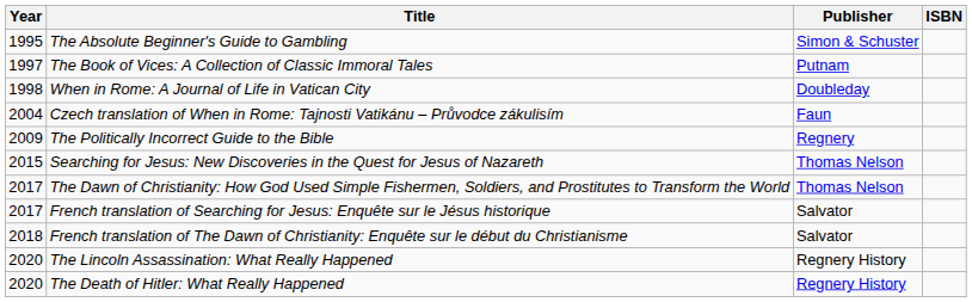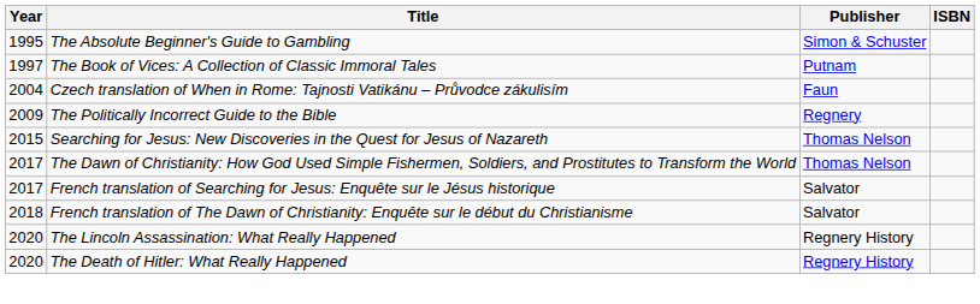 <table class="wikitable sortable">
 <tr>
 <th>Year</th>
 <th>Title</th>
 <th>Publisher</th>
 <th>ISBN</th>
 </tr>
 <tr>
 <td>1995</td>
 <td><em>The Absolute Beginner's Guide to Gambling </em></td>
 <td><a href='#'>Simon & Schuster</a></td>
 <td></td>
 </tr>
 <tr>
 <td>1997</td>
 <td><em>The Book of Vices: A Collection of Classic Immoral Tales</em></td>
 <td><a href='#'>Putnam</a></td>
-<td></td>
-</tr>
-<tr>
-<td>1998</td>
-<td><em>When in Rome: A Journal of Life in Vatican City</em></td>
-<td><a href='#'>Doubleday</a></td>
 <td></td>
 </tr>
 <tr>
 <td>2004</td>
 <td><em>Czech translation of When in Rome: Tajnosti Vatikánu – Průvodce zákulisím</em></td>
 <td><a href='#'>Faun</a></td>
 <td></td>
 </tr>
 <tr>
 <td>2009</td>
 <td><em>The Politically Incorrect Guide to the Bible</em></td>
 <td><a href='#'>Regnery</a></td>
 <td></td>
 </tr>
 <tr>
 <td>2015</td>
 <td><em>Searching for Jesus: New Discoveries in the Quest for Jesus of Nazareth</em></td>
 <td><a href='#'>Thomas Nelson</a></td>
 <td></td>
 </tr>
 <tr>
 <td>2017</td>
 <td><em>The Dawn of Christianity: How God Used Simple Fishermen, Soldiers, and Prostitutes to Transform the World</em></td>
 <td><a href='#'>Thomas Nelson</a></td>
 <td></td>
 </tr>
 <tr>
 <td>2017</td>
 <td><em>French translation of Searching for Jesus: Enquête sur le Jésus historique</em></td>
 <td>Salvator</td>
 <td></td>
 </tr>
 <tr>
 <td>2018</td>
 <td><em>French translation of The Dawn of Christianity: Enquête sur le début du Christianisme</em></td>
 <td>Salvator</td>
 <td></td>
 </tr>
 <tr>
 <td>2020</td>
 <td><em>The Lincoln Assassination: What Really Happened</em></td>
 <td>Regnery History</td>
 <td></td>
 </tr>
 <tr>
 <td>2020</td>
 <td><em>The Death of Hitler: What Really Happened</em></td>
 <td><a href='#'>Regnery History</a></td>
 <td></td>
 </tr>
 </table>
